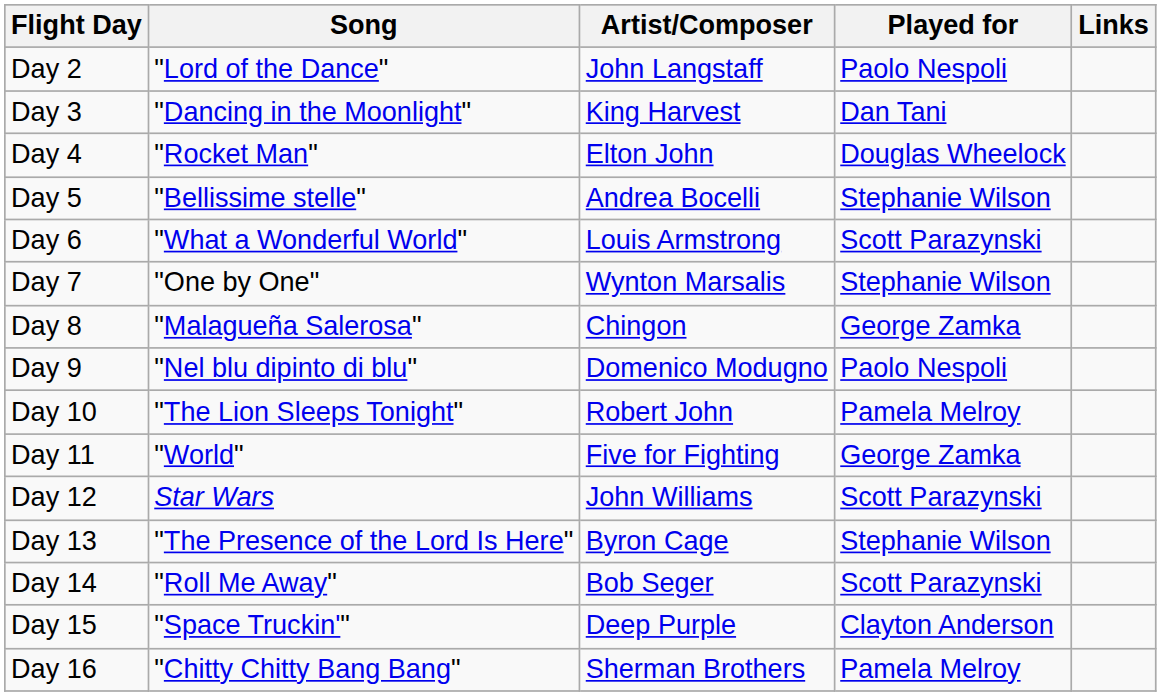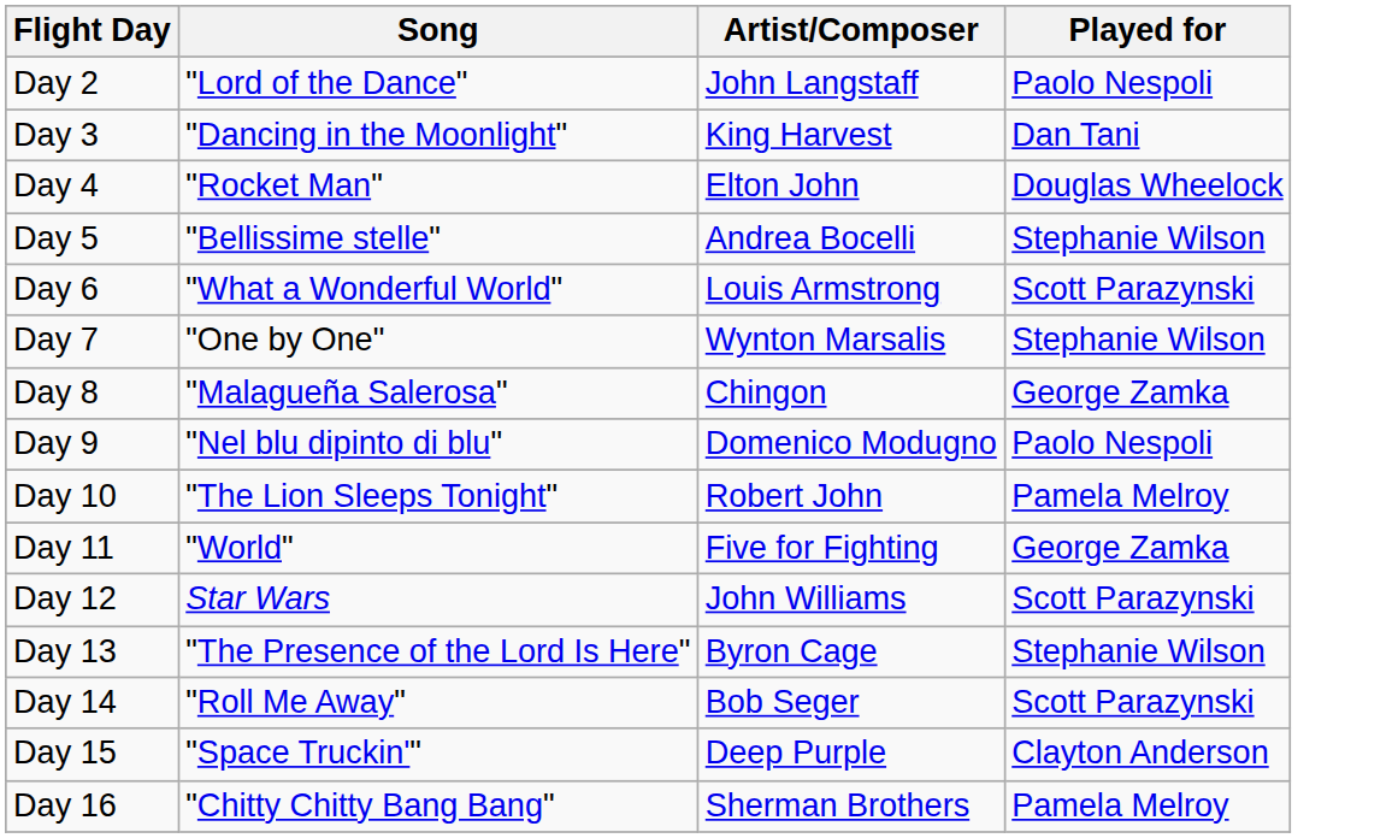 <table class="wikitable">
 <tr>
 <th>Flight Day</th>
 <th>Song</th>
 <th>Artist/Composer</th>
 <th>Played for</th>
-<th>Links</th>
 </tr>
 <tr>
 <td>Day 2</td>
 <td>"<a href='#'>Lord of the Dance</a>"</td>
 <td><a href='#'>John Langstaff</a></td>
 <td><a href='#'>Paolo Nespoli</a></td>
-<td>  <br> </td>
 </tr>
 <tr>
 <td>Day 3</td>
 <td>"<a href='#'>Dancing in the Moonlight</a>"</td>
 <td><a href='#'>King Harvest</a></td>
 <td><a href='#'>Dan Tani</a></td>
-<td>  <br> </td>
 </tr>
 <tr>
 <td>Day 4</td>
 <td>"<a href='#'>Rocket Man</a>"</td>
 <td><a href='#'>Elton John</a></td>
 <td><a href='#'>Douglas Wheelock</a></td>
-<td>  <br> </td>
 </tr>
 <tr>
 <td>Day 5</td>
 <td>"<a href='#'>Bellissime stelle</a>"</td>
 <td><a href='#'>Andrea Bocelli</a></td>
 <td><a href='#'>Stephanie Wilson</a></td>
-<td>  <br> </td>
 </tr>
 <tr>
 <td>Day 6</td>
 <td>"<a href='#'>What a Wonderful World</a>"</td>
 <td><a href='#'>Louis Armstrong</a></td>
 <td><a href='#'>Scott Parazynski</a></td>
-<td>  <br> </td>
 </tr>
 <tr>
 <td>Day 7</td>
 <td>"One by One"</td>
 <td><a href='#'>Wynton Marsalis</a></td>
 <td><a href='#'>Stephanie Wilson</a></td>
-<td>  <br> </td>
 </tr>
 <tr>
 <td>Day 8</td>
 <td>"<a href='#'>Malagueña Salerosa</a>"</td>
 <td><a href='#'>Chingon</a></td>
 <td><a href='#'>George Zamka</a></td>
-<td>  <br> </td>
 </tr>
 <tr>
 <td>Day 9</td>
 <td>"<a href='#'>Nel blu dipinto di blu</a>"</td>
 <td><a href='#'>Domenico Modugno</a></td>
 <td><a href='#'>Paolo Nespoli</a></td>
-<td>  <br> </td>
 </tr>
 <tr>
 <td>Day 10</td>
 <td>"<a href='#'>The Lion Sleeps Tonight</a>"</td>
 <td><a href='#'>Robert John</a></td>
 <td><a href='#'>Pamela Melroy</a></td>
-<td>  <br> </td>
 </tr>
 <tr>
 <td>Day 11</td>
 <td>"<a href='#'>World</a>"</td>
 <td><a href='#'>Five for Fighting</a></td>
 <td><a href='#'>George Zamka</a></td>
-<td>  <br> </td>
 </tr>
 <tr>
 <td>Day 12</td>
 <td><em><a href='#'>Star Wars</a></em></td>
 <td><a href='#'>John Williams</a></td>
 <td><a href='#'>Scott Parazynski</a></td>
-<td>  <br> </td>
 </tr>
 <tr>
 <td>Day 13</td>
 <td>"<a href='#'>The Presence of the Lord Is Here</a>"</td>
 <td><a href='#'>Byron Cage</a></td>
 <td><a href='#'>Stephanie Wilson</a></td>
-<td>  <br> </td>
 </tr>
 <tr>
 <td>Day 14</td>
 <td>"<a href='#'>Roll Me Away</a>"</td>
 <td><a href='#'>Bob Seger</a></td>
 <td><a href='#'>Scott Parazynski</a></td>
-<td>  <br> </td>
 </tr>
 <tr>
 <td>Day 15</td>
 <td>"<a href='#'>Space Truckin'</a>"</td>
 <td><a href='#'>Deep Purple</a></td>
 <td><a href='#'>Clayton Anderson</a></td>
-<td>  <br> </td>
 </tr>
 <tr>
 <td>Day 16</td>
 <td>"<a href='#'>Chitty Chitty Bang Bang</a>"</td>
 <td><a href='#'>Sherman Brothers</a></td>
 <td><a href='#'>Pamela Melroy</a></td>
-<td>  <br> </td>
 </tr>
 </table>
